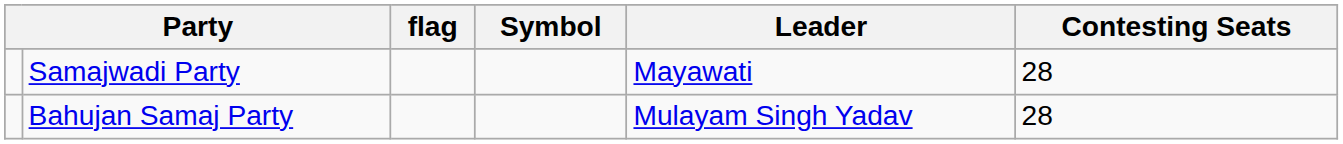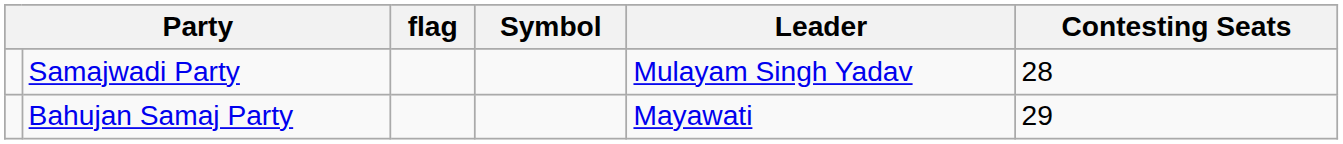 <table class="wikitable" width="60%">
 <tr>
 <th colspan="2">Party</th>
 <th>flag</th>
 <th>Symbol</th>
 <th>Leader</th>
 <th>Contesting Seats</th>
 </tr>
 <tr>
 <td></td>
 <td><a href='#'>Samajwadi Party</a></td>
 <td></td>
 <td></td>
-<td><a href='#'>Mayawati</a></td>
+<td><a href='#'>Mulayam Singh Yadav</a></td>
 <td>28</td>
 </tr>
 <tr>
 <td></td>
 <td><a href='#'>Bahujan Samaj Party</a></td>
 <td></td>
 <td></td>
-<td><a href='#'>Mulayam Singh Yadav</a></td>
-<td>28</td>
+<td><a href='#'>Mayawati</a></td>
+<td>29</td>
 </tr>
 </table>
